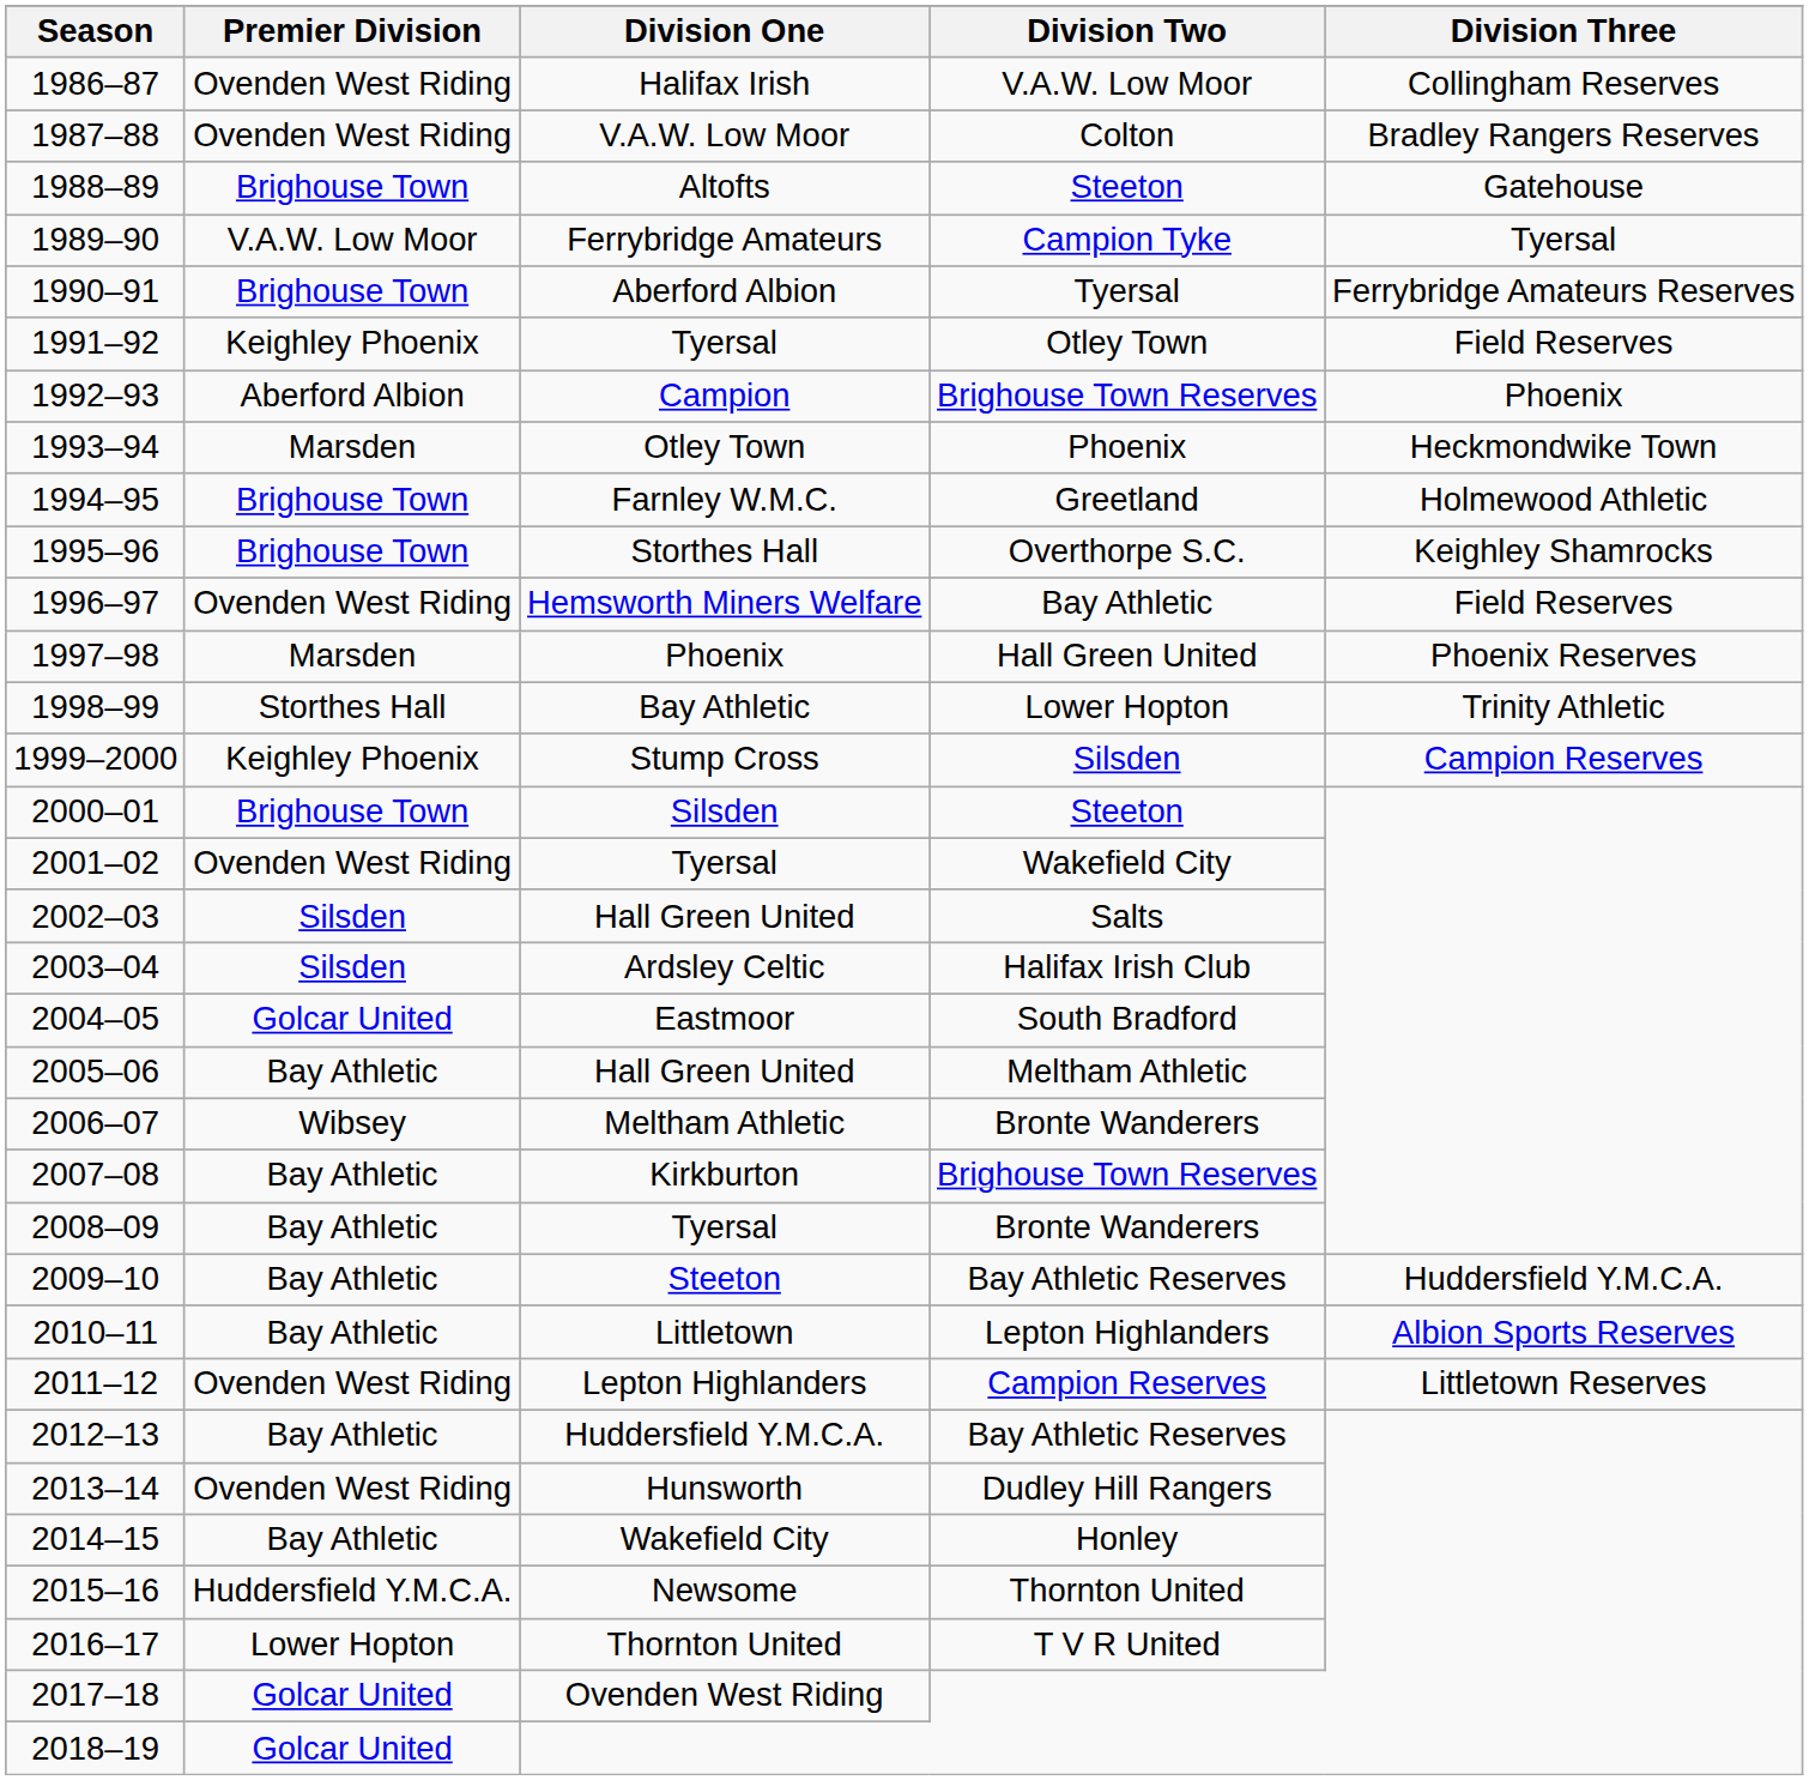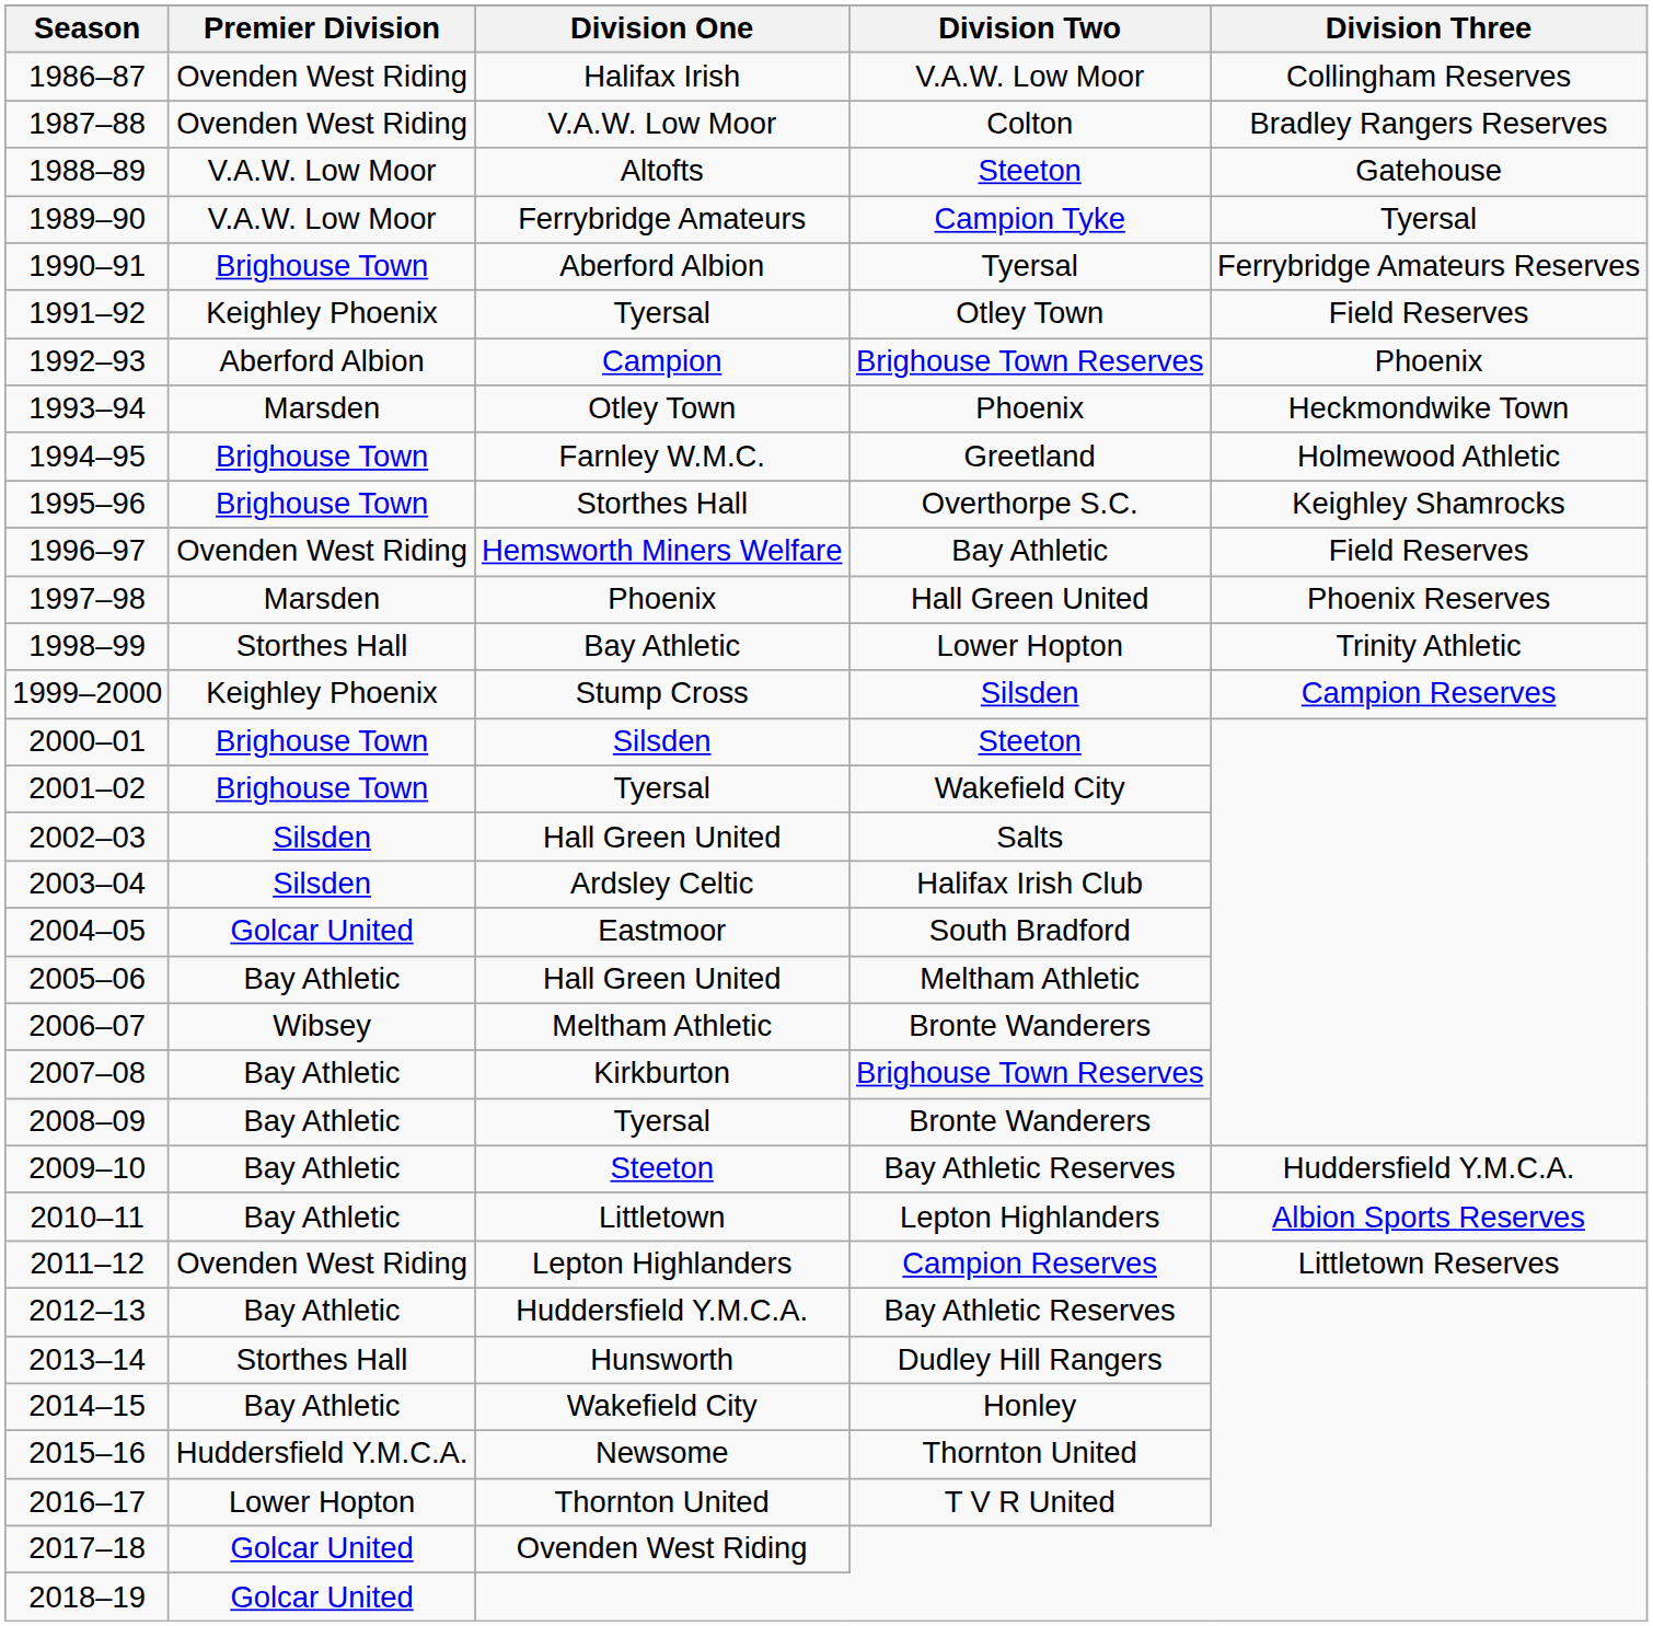 <table class="wikitable" style="text-align: center">
 <tr>
 </tr>
 <tr>
 <th>Season</th>
 <th>Premier Division</th>
 <th>Division One</th>
 <th>Division Two</th>
 <th>Division Three</th>
 </tr>
 <tr>
 <td>1986–87</td>
 <td>Ovenden West Riding</td>
 <td>Halifax Irish</td>
 <td>V.A.W. Low Moor</td>
 <td>Collingham Reserves</td>
 </tr>
 <tr>
 <td>1987–88</td>
 <td>Ovenden West Riding</td>
 <td>V.A.W. Low Moor</td>
 <td>Colton</td>
 <td>Bradley Rangers Reserves</td>
 </tr>
 <tr>
 <td>1988–89</td>
-<td><a href='#'>Brighouse Town</a></td>
+<td>V.A.W. Low Moor</td>
 <td>Altofts</td>
 <td><a href='#'>Steeton</a></td>
 <td>Gatehouse</td>
 </tr>
 <tr>
 <td>1989–90</td>
 <td>V.A.W. Low Moor</td>
 <td>Ferrybridge Amateurs</td>
 <td><a href='#'>Campion Tyke</a></td>
 <td>Tyersal</td>
 </tr>
 <tr>
 <td>1990–91</td>
 <td><a href='#'>Brighouse Town</a></td>
 <td>Aberford Albion</td>
 <td>Tyersal</td>
 <td>Ferrybridge Amateurs Reserves</td>
 </tr>
 <tr>
 <td>1991–92</td>
 <td>Keighley Phoenix</td>
 <td>Tyersal</td>
 <td>Otley Town</td>
 <td>Field Reserves</td>
 </tr>
 <tr>
 <td>1992–93</td>
 <td>Aberford Albion</td>
 <td><a href='#'>Campion</a></td>
 <td><a href='#'>Brighouse Town Reserves</a></td>
 <td>Phoenix</td>
 </tr>
 <tr>
 <td>1993–94</td>
 <td>Marsden</td>
 <td>Otley Town</td>
 <td>Phoenix</td>
 <td>Heckmondwike Town</td>
 </tr>
 <tr>
 <td>1994–95</td>
 <td><a href='#'>Brighouse Town</a></td>
 <td>Farnley W.M.C.</td>
 <td>Greetland</td>
 <td>Holmewood Athletic</td>
 </tr>
 <tr>
 <td>1995–96</td>
 <td><a href='#'>Brighouse Town</a></td>
 <td>Storthes Hall</td>
 <td>Overthorpe S.C.</td>
 <td>Keighley Shamrocks</td>
 </tr>
 <tr>
 <td>1996–97</td>
 <td>Ovenden West Riding</td>
 <td><a href='#'>Hemsworth Miners Welfare</a></td>
 <td>Bay Athletic</td>
 <td>Field Reserves</td>
 </tr>
 <tr>
 <td>1997–98</td>
 <td>Marsden</td>
 <td>Phoenix</td>
 <td>Hall Green United</td>
 <td>Phoenix Reserves</td>
 </tr>
 <tr>
 <td>1998–99</td>
 <td>Storthes Hall</td>
 <td>Bay Athletic</td>
 <td>Lower Hopton</td>
 <td>Trinity Athletic</td>
 </tr>
 <tr>
 <td>1999–2000</td>
 <td>Keighley Phoenix</td>
 <td>Stump Cross</td>
 <td><a href='#'>Silsden</a></td>
 <td><a href='#'>Campion Reserves</a></td>
 </tr>
 <tr>
 <td>2000–01</td>
 <td><a href='#'>Brighouse Town</a></td>
 <td><a href='#'>Silsden</a></td>
 <td><a href='#'>Steeton</a></td>
 </tr>
 <tr>
 <td>2001–02</td>
-<td>Ovenden West Riding</td>
+<td><a href='#'>Brighouse Town</a></td>
 <td>Tyersal</td>
 <td>Wakefield City</td>
 </tr>
 <tr>
 <td>2002–03</td>
 <td><a href='#'>Silsden</a></td>
 <td>Hall Green United</td>
 <td>Salts</td>
 </tr>
 <tr>
 <td>2003–04</td>
 <td><a href='#'>Silsden</a></td>
 <td>Ardsley Celtic</td>
 <td>Halifax Irish Club</td>
 </tr>
 <tr>
 <td>2004–05</td>
 <td><a href='#'>Golcar United</a></td>
 <td>Eastmoor</td>
 <td>South Bradford</td>
 </tr>
 <tr>
 <td>2005–06</td>
 <td>Bay Athletic</td>
 <td>Hall Green United</td>
 <td>Meltham Athletic</td>
 </tr>
 <tr>
 <td>2006–07</td>
 <td>Wibsey</td>
 <td>Meltham Athletic</td>
 <td>Bronte Wanderers</td>
 </tr>
 <tr>
 <td>2007–08</td>
 <td>Bay Athletic</td>
 <td>Kirkburton</td>
 <td><a href='#'>Brighouse Town Reserves</a></td>
 </tr>
 <tr>
 <td>2008–09</td>
 <td>Bay Athletic</td>
 <td>Tyersal</td>
 <td>Bronte Wanderers</td>
 </tr>
 <tr>
 <td>2009–10</td>
 <td>Bay Athletic</td>
 <td><a href='#'>Steeton</a></td>
 <td>Bay Athletic Reserves</td>
 <td>Huddersfield Y.M.C.A.</td>
 </tr>
 <tr>
 <td>2010–11</td>
 <td>Bay Athletic</td>
 <td>Littletown</td>
 <td>Lepton Highlanders</td>
 <td><a href='#'>Albion Sports Reserves</a></td>
 </tr>
 <tr>
 <td>2011–12</td>
 <td>Ovenden West Riding</td>
 <td>Lepton Highlanders</td>
 <td><a href='#'>Campion Reserves</a></td>
 <td>Littletown Reserves</td>
 </tr>
 <tr>
 <td>2012–13</td>
 <td>Bay Athletic</td>
 <td>Huddersfield Y.M.C.A.</td>
 <td>Bay Athletic Reserves</td>
 </tr>
 <tr>
 <td>2013–14</td>
-<td>Ovenden West Riding</td>
+<td>Storthes Hall</td>
 <td>Hunsworth</td>
 <td>Dudley Hill Rangers</td>
 </tr>
 <tr>
 <td>2014–15</td>
 <td>Bay Athletic</td>
 <td>Wakefield City</td>
 <td>Honley</td>
 </tr>
 <tr>
 <td>2015–16</td>
 <td>Huddersfield Y.M.C.A.</td>
 <td>Newsome</td>
 <td>Thornton United</td>
 </tr>
 <tr>
 <td>2016–17</td>
 <td>Lower Hopton</td>
 <td>Thornton United</td>
 <td>T V R United</td>
 </tr>
 <tr>
 <td>2017–18</td>
 <td><a href='#'>Golcar United</a></td>
 <td>Ovenden West Riding</td>
 </tr>
 <tr>
 <td>2018–19</td>
 <td><a href='#'>Golcar United</a></td>
 </tr>
 </table>
